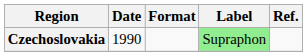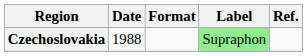 <table class="wikitable plainrowheaders">
 <tr>
 <th scope="col">Region</th>
 <th scope="col">Date</th>
 <th scope="col">Format</th>
 <th scope="col">Label</th>
 <th scope="col">Ref.</th>
 </tr>
 <tr>
 <th scope="row">Czechoslovakia</th>
-<td>1990</td>
+<td>1988</td>
 <td></td>
 <td style="background: lightgreen;">Supraphon</td>
 <td></td>
 </tr>
 <tr>
 </tr>
 </table>
